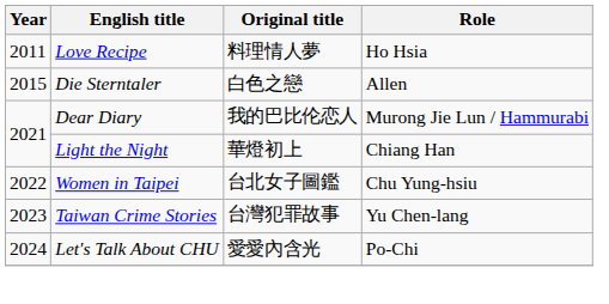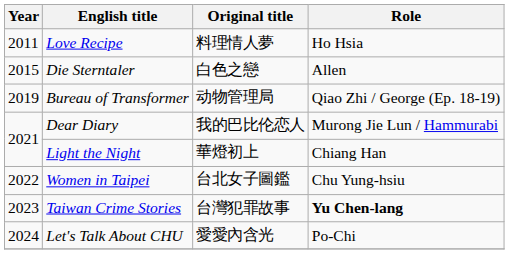 <table class="wikitable sortable">
 <tr>
 <th>Year</th>
 <th>English title</th>
 <th>Original title</th>
 <th>Role</th>
 </tr>
 <tr>
 <td>2011</td>
 <td><em><a href='#'>Love Recipe</a></em></td>
 <td>料理情人夢</td>
 <td>Ho Hsia</td>
 </tr>
 <tr>
 <td>2015</td>
 <td><em>Die Sterntaler</em></td>
 <td>白色之戀</td>
 <td>Allen</td>
+</tr>
+<tr>
+<td>2019</td>
+<td><em>Bureau of Transformer</em></td>
+<td>动物管理局</td>
+<td>Qiao Zhi / George (Ep. 18-19)</td>
 </tr>
 <tr>
 <td rowspan=2>2021</td>
 <td><em>Dear Diary</em></td>
 <td>我的巴比伦恋人</td>
 <td>Murong Jie Lun / <a href='#'>Hammurabi</a></td>
 </tr>
 <tr>
 <td><em><a href='#'>Light the Night</a></em></td>
 <td>華燈初上</td>
 <td>Chiang Han</td>
 </tr>
 <tr>
 <td>2022</td>
 <td><em><a href='#'>Women in Taipei</a></em></td>
 <td>台北女子圖鑑</td>
 <td>Chu Yung-hsiu</td>
 </tr>
 <tr>
 <td>2023</td>
 <td><em><a href='#'>Taiwan Crime Stories</a></em></td>
 <td>台灣犯罪故事</td>
-<td>Yu Chen-lang</td>
+<td><strong>Yu Chen-lang</strong></td>
 </tr>
 <tr>
 <td>2024</td>
 <td><em>Let's Talk About CHU</em></td>
 <td>愛愛內含光</td>
 <td>Po-Chi</td>
 </tr>
 <tr>
 </tr>
 </table>
